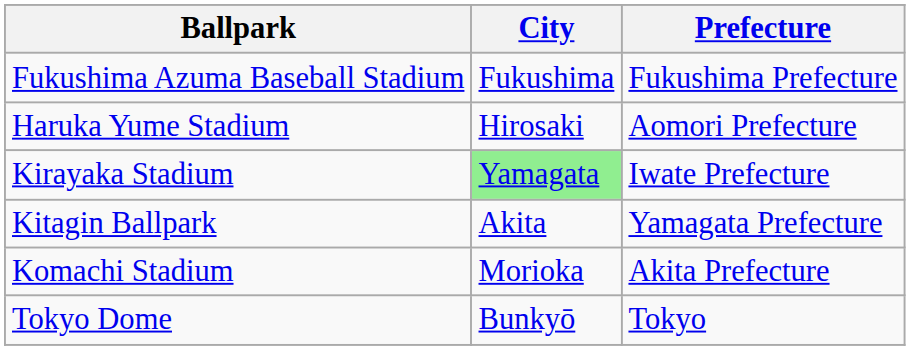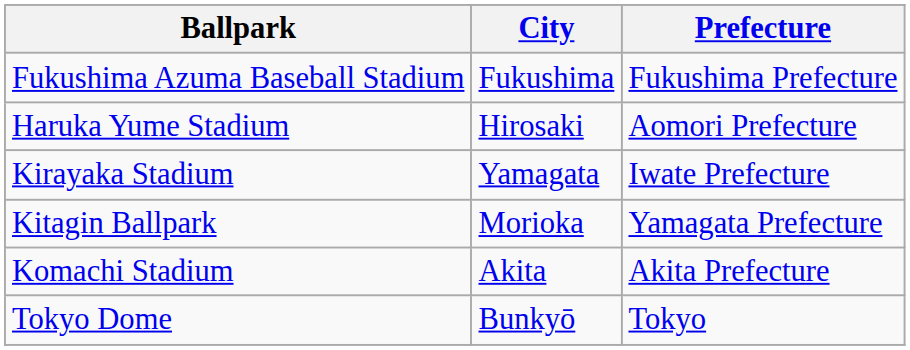 <table class="wikitable unsortable plainrowheaders" style="text-align:left">
 <tr>
 <th scope="col">Ballpark</th>
 <th scope="col"><a href='#'>City</a></th>
 <th scope="col"><a href='#'>Prefecture</a></th>
 </tr>
 <tr>
 <td><a href='#'>Fukushima Azuma Baseball Stadium</a></td>
 <td><a href='#'>Fukushima</a></td>
 <td><a href='#'>Fukushima Prefecture</a></td>
 </tr>
 <tr>
 <td><a href='#'>Haruka Yume Stadium</a></td>
 <td><a href='#'>Hirosaki</a></td>
 <td><a href='#'>Aomori Prefecture</a></td>
 </tr>
 <tr>
 <td><a href='#'>Kirayaka Stadium</a></td>
-<td style="background: lightgreen;"><a href='#'>Yamagata</a></td>
+<td><a href='#'>Yamagata</a></td>
 <td><a href='#'>Iwate Prefecture</a></td>
 </tr>
 <tr>
 <td><a href='#'>Kitagin Ballpark</a></td>
-<td><a href='#'>Akita</a></td>
+<td><a href='#'>Morioka</a></td>
 <td><a href='#'>Yamagata Prefecture</a></td>
 </tr>
 <tr>
 <td><a href='#'>Komachi Stadium</a></td>
-<td><a href='#'>Morioka</a></td>
+<td><a href='#'>Akita</a></td>
 <td><a href='#'>Akita Prefecture</a></td>
 </tr>
 <tr>
 <td><a href='#'>Tokyo Dome</a></td>
 <td><a href='#'>Bunkyō</a></td>
 <td><a href='#'>Tokyo</a></td>
 </tr>
 </table>
